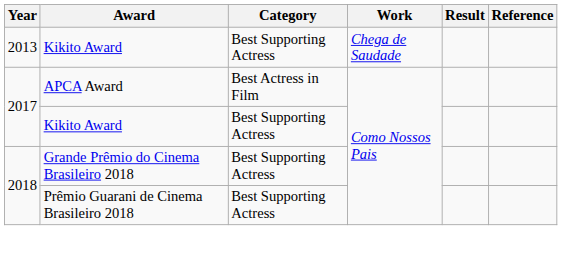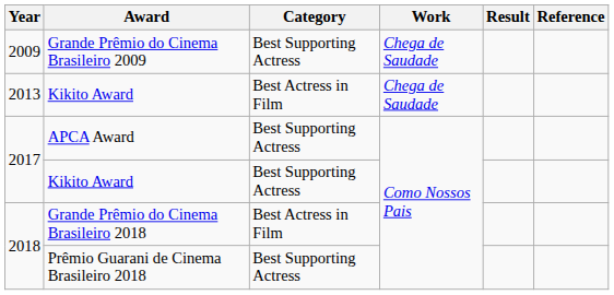 <table class="wikitable">
 <tr>
 <th>Year</th>
 <th>Award</th>
 <th>Category</th>
 <th>Work</th>
 <th>Result</th>
 <th>Reference</th>
 </tr>
 <tr>
+<td>2009</td>
+<td><a href='#'>Grande Prêmio do Cinema Brasileiro</a> 2009</td>
+<td>Best Supporting Actress</td>
+<td><em><a href='#'>Chega de Saudade</a></em></td>
+<td></td>
+<td></td>
+</tr>
+<tr>
 <td>2013</td>
 <td><a href='#'>Kikito Award</a></td>
-<td>Best Supporting Actress</td>
+<td>Best Actress in Film</td>
 <td><em><a href='#'>Chega de Saudade</a></em></td>
 <td></td>
 <td></td>
 </tr>
 <tr>
 <td rowspan=2>2017</td>
 <td><a href='#'>APCA</a> Award</td>
-<td>Best Actress in Film</td>
+<td>Best Supporting Actress</td>
 <td rowspan=4><em><a href='#'>Como Nossos Pais</a></em></td>
 <td></td>
 <td></td>
 </tr>
 <tr>
 <td><a href='#'>Kikito Award</a></td>
 <td>Best Supporting Actress</td>
 <td></td>
 <td></td>
 </tr>
 <tr>
 <td rowspan=2>2018</td>
 <td><a href='#'>Grande Prêmio do Cinema Brasileiro</a> 2018</td>
-<td>Best Supporting Actress</td>
+<td>Best Actress in Film</td>
 <td></td>
 <td></td>
 </tr>
 <tr>
 <td>Prêmio Guarani de Cinema Brasileiro 2018</td>
 <td>Best Supporting Actress</td>
 <td></td>
 <td></td>
 </tr>
 </table>
